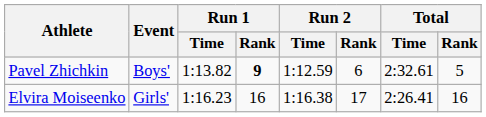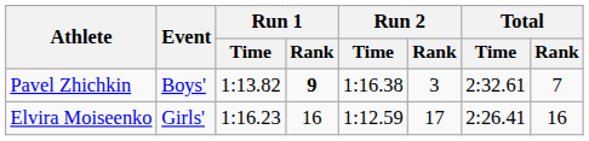 <table class="wikitable" style="font-size:90%; text-align:center;">
 <tr>
 <th rowspan=2>Athlete</th>
 <th rowspan=2>Event</th>
 <th colspan=2>Run 1</th>
 <th colspan=2>Run 2</th>
 <th colspan=2>Total</th>
 </tr>
 <tr style="font-size:95%">
 <th>Time</th>
 <th>Rank</th>
 <th>Time</th>
 <th>Rank</th>
 <th>Time</th>
 <th>Rank</th>
 </tr>
 <tr>
 <td align=left><a href='#'>Pavel Zhichkin</a></td>
 <td align=left><a href='#'>Boys'</a></td>
 <td>1:13.82</td>
 <td><strong>9</strong></td>
-<td>1:12.59</td>
-<td>6</td>
+<td>1:16.38</td>
+<td>3</td>
 <td>2:32.61</td>
-<td>5</td>
+<td>7</td>
 </tr>
 <tr>
 <td align=left><a href='#'>Elvira Moiseenko</a></td>
 <td align=left><a href='#'>Girls'</a></td>
 <td>1:16.23</td>
 <td>16</td>
-<td>1:16.38</td>
+<td>1:12.59</td>
 <td>17</td>
 <td>2:26.41</td>
 <td>16</td>
 </tr>
 </table>
